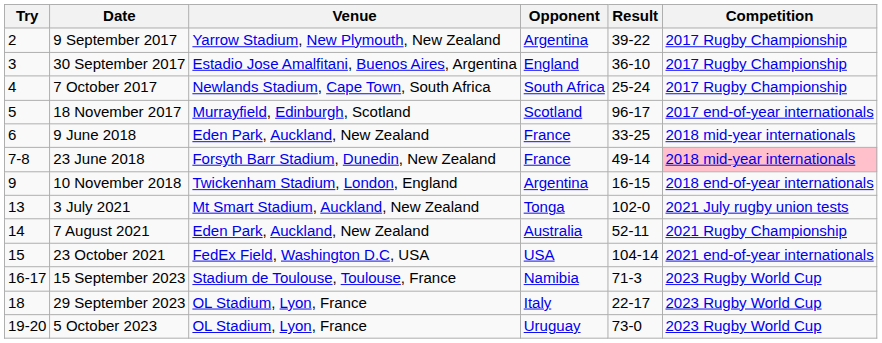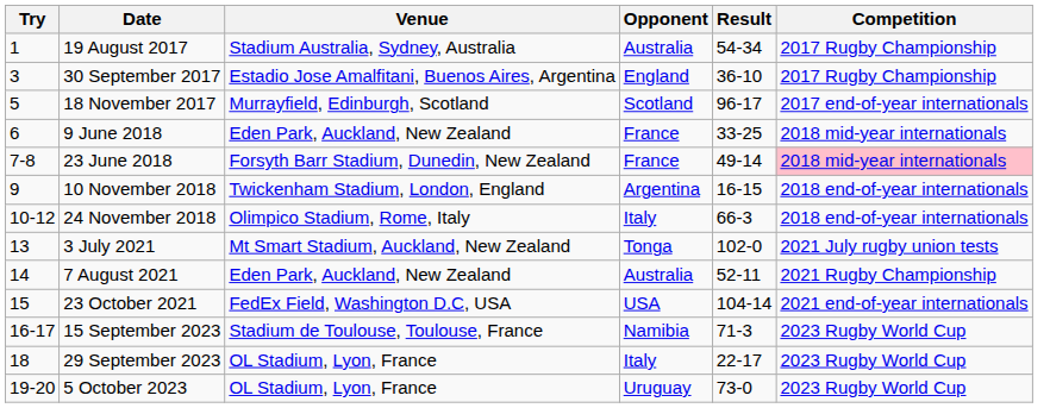 <table class="wikitable">
 <tr>
 <th>Try</th>
 <th>Date</th>
 <th>Venue</th>
 <th>Opponent</th>
 <th>Result</th>
 <th>Competition</th>
 </tr>
 <tr>
-<td>2</td>
-<td>9 September 2017</td>
-<td><a href='#'>Yarrow Stadium</a>, <a href='#'>New Plymouth</a>, New Zealand</td>
-<td><a href='#'>Argentina</a></td>
-<td>39-22</td>
+<td>1</td>
+<td>19 August 2017</td>
+<td><a href='#'>Stadium Australia</a>, <a href='#'>Sydney</a>, Australia</td>
+<td><a href='#'>Australia</a></td>
+<td>54-34</td>
 <td><a href='#'>2017 Rugby Championship</a></td>
 </tr>
 <tr>
 <td>3</td>
 <td>30 September 2017</td>
 <td><a href='#'>Estadio Jose Amalfitani</a>, <a href='#'>Buenos Aires</a>, Argentina</td>
 <td><a href='#'>England</a></td>
 <td>36-10</td>
-<td><a href='#'>2017 Rugby Championship</a></td>
-</tr>
-<tr>
-<td>4</td>
-<td>7 October 2017</td>
-<td><a href='#'>Newlands Stadium</a>, <a href='#'>Cape Town</a>, South Africa</td>
-<td><a href='#'>South Africa</a></td>
-<td>25-24</td>
 <td><a href='#'>2017 Rugby Championship</a></td>
 </tr>
 <tr>
 <td>5</td>
 <td>18 November 2017</td>
 <td><a href='#'>Murrayfield</a>, <a href='#'>Edinburgh</a>, Scotland</td>
 <td><a href='#'>Scotland</a></td>
 <td>96-17</td>
 <td><a href='#'>2017 end-of-year internationals</a></td>
 </tr>
 <tr>
 <td>6</td>
 <td>9 June 2018</td>
 <td><a href='#'>Eden Park</a>, <a href='#'>Auckland</a>, New Zealand</td>
 <td><a href='#'>France</a></td>
 <td>33-25</td>
 <td><a href='#'>2018 mid-year internationals</a></td>
 </tr>
 <tr>
 <td>7-8</td>
 <td>23 June 2018</td>
 <td><a href='#'>Forsyth Barr Stadium</a>, <a href='#'>Dunedin</a>, New Zealand</td>
 <td><a href='#'>France</a></td>
 <td>49-14</td>
 <td style="background: pink;"><a href='#'>2018 mid-year internationals</a></td>
 </tr>
 <tr>
 <td>9</td>
 <td>10 November 2018</td>
 <td><a href='#'>Twickenham Stadium</a>, <a href='#'>London</a>, England</td>
 <td><a href='#'>Argentina</a></td>
 <td>16-15</td>
+<td><a href='#'>2018 end-of-year internationals</a></td>
+</tr>
+<tr>
+<td>10-12</td>
+<td>24 November 2018</td>
+<td><a href='#'>Olimpico Stadium</a>, <a href='#'>Rome</a>, Italy</td>
+<td><a href='#'>Italy</a></td>
+<td>66-3</td>
 <td><a href='#'>2018 end-of-year internationals</a></td>
 </tr>
 <tr>
 <td>13</td>
 <td>3 July 2021</td>
 <td><a href='#'>Mt Smart Stadium</a>, <a href='#'>Auckland</a>, New Zealand</td>
 <td><a href='#'>Tonga</a></td>
 <td>102-0</td>
 <td><a href='#'>2021 July rugby union tests</a></td>
 </tr>
 <tr>
 <td>14</td>
 <td>7 August 2021</td>
 <td><a href='#'>Eden Park</a>, <a href='#'>Auckland</a>, New Zealand</td>
 <td><a href='#'>Australia</a></td>
 <td>52-11</td>
 <td><a href='#'>2021 Rugby Championship</a></td>
 </tr>
 <tr>
 <td>15</td>
 <td>23 October 2021</td>
 <td><a href='#'>FedEx Field</a>, <a href='#'>Washington D.C</a>, USA</td>
 <td><a href='#'>USA</a></td>
 <td>104-14</td>
 <td><a href='#'>2021 end-of-year internationals</a></td>
 </tr>
 <tr>
 <td>16-17</td>
 <td>15 September 2023</td>
 <td><a href='#'>Stadium de Toulouse</a>, <a href='#'>Toulouse</a>, France</td>
 <td><a href='#'>Namibia</a></td>
 <td>71-3</td>
 <td><a href='#'>2023 Rugby World Cup</a></td>
 </tr>
 <tr>
 <td>18</td>
 <td>29 September 2023</td>
 <td><a href='#'>OL Stadium</a>, <a href='#'>Lyon</a>, France</td>
 <td><a href='#'>Italy</a></td>
 <td>22-17</td>
 <td><a href='#'>2023 Rugby World Cup</a></td>
 </tr>
 <tr>
 <td>19-20</td>
 <td>5 October 2023</td>
 <td><a href='#'>OL Stadium</a>, <a href='#'>Lyon</a>, France</td>
 <td><a href='#'>Uruguay</a></td>
 <td>73-0</td>
 <td><a href='#'>2023 Rugby World Cup</a></td>
 </tr>
 </table>
